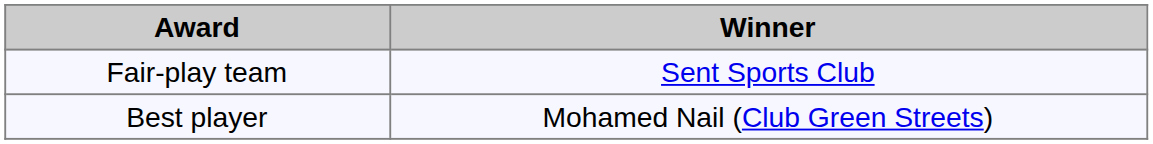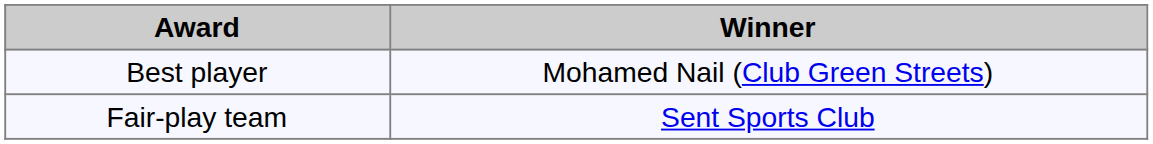 <table bgcolor="#f7f8ff" align="center" cellpadding="3" cellspacing="0" border="1" style="font-size: 95%; border: gray solid 1px; border-collapse: collapse;">
 <tr bgcolor="#CCCCCC" align="center">
 <td width="200"><strong>Award</strong></td>
 <td width="400"><strong>Winner</strong></td>
 </tr>
 <tr align=center>
+<td>Best player</td>
+<td>Mohamed Nail (<a href='#'>Club Green Streets</a>)</td>
+</tr>
+<tr align=center>
 <td>Fair-play team</td>
 <td><a href='#'>Sent Sports Club</a></td>
 </tr>
-<tr align=center>
-<td>Best player</td>
-<td>Mohamed Nail (<a href='#'>Club Green Streets</a>)</td>
-</tr>
 </table>
